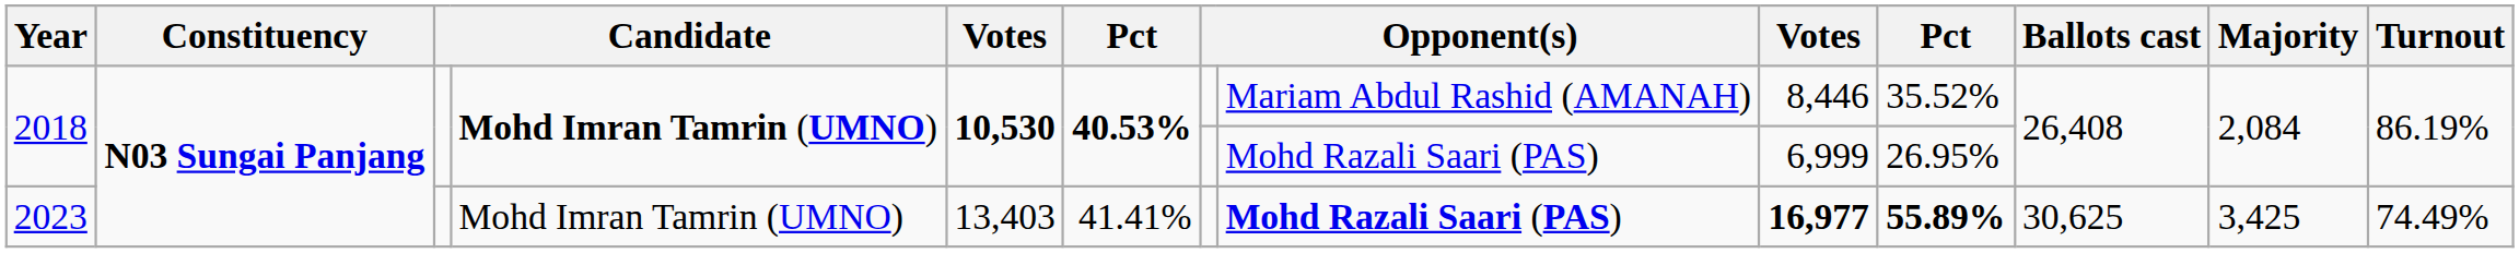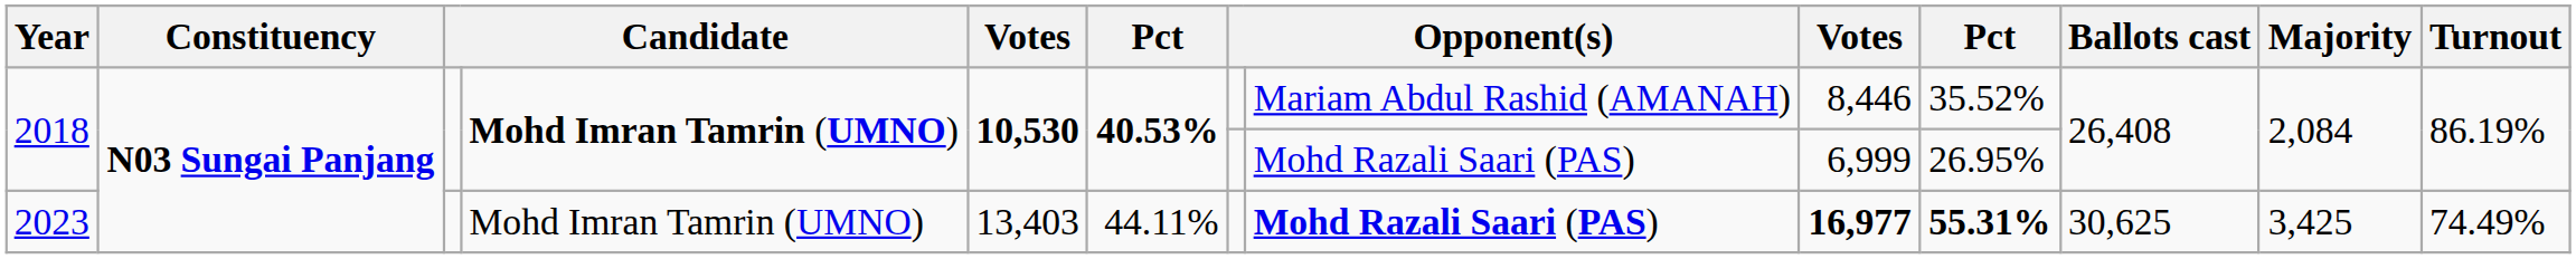 <table class="wikitable" style="margin:0.5em ; font-size:95%">
 <tr>
 <th>Year</th>
 <th>Constituency</th>
 <th colspan="2">Candidate</th>
 <th>Votes</th>
 <th>Pct</th>
 <th colspan="2">Opponent(s)</th>
 <th>Votes</th>
 <th>Pct</th>
 <th>Ballots cast</th>
 <th>Majority</th>
 <th>Turnout</th>
 </tr>
 <tr>
 <td rowspan="2"><a href='#'>2018</a></td>
 <td rowspan="3"><strong>N03 <a href='#'>Sungai Panjang</a></strong></td>
 <td rowspan="2" ></td>
 <td rowspan="2"><strong>Mohd Imran Tamrin</strong> (<a href='#'><strong>UMNO</strong></a>)</td>
 <td rowspan="2" style="text-align:right;"><strong>10,530</strong></td>
 <td rowspan="2"><strong>40.53%</strong></td>
 <td></td>
 <td><a href='#'>Mariam Abdul Rashid</a> (<a href='#'>AMANAH</a>)</td>
 <td style="text-align:right;">8,446</td>
 <td>35.52%</td>
 <td rowspan="2">26,408</td>
 <td rowspan="2">2,084</td>
 <td rowspan="2">86.19%</td>
 </tr>
 <tr>
 <td></td>
 <td><a href='#'>Mohd Razali Saari</a> (<a href='#'>PAS</a>)</td>
 <td style="text-align:right;">6,999</td>
 <td>26.95%</td>
 </tr>
 <tr>
 <td><a href='#'>2023</a></td>
 <td></td>
 <td>Mohd Imran Tamrin (<a href='#'>UMNO</a>)</td>
 <td align=right>13,403</td>
-<td align=right>41.41%</td>
+<td align=right>44.11%</td>
 <td bgcolor=></td>
 <td><strong><a href='#'>Mohd Razali Saari</a></strong> (<a href='#'><strong>PAS</strong></a>)</td>
 <td align=right><strong>16,977</strong></td>
-<td><strong>55.89%</strong></td>
+<td><strong>55.31%</strong></td>
 <td>30,625</td>
 <td>3,425</td>
 <td>74.49%</td>
 </tr>
 </table>
